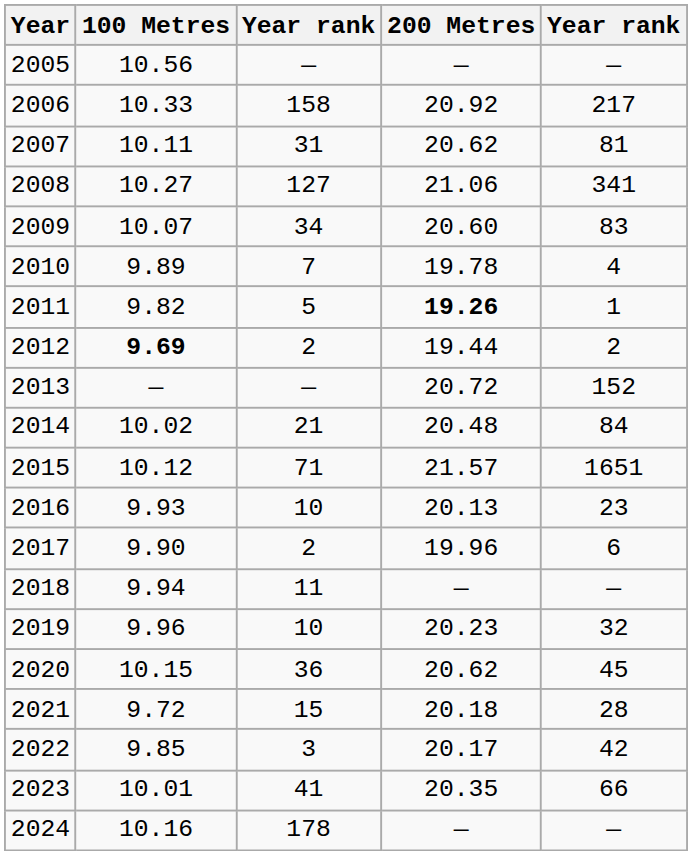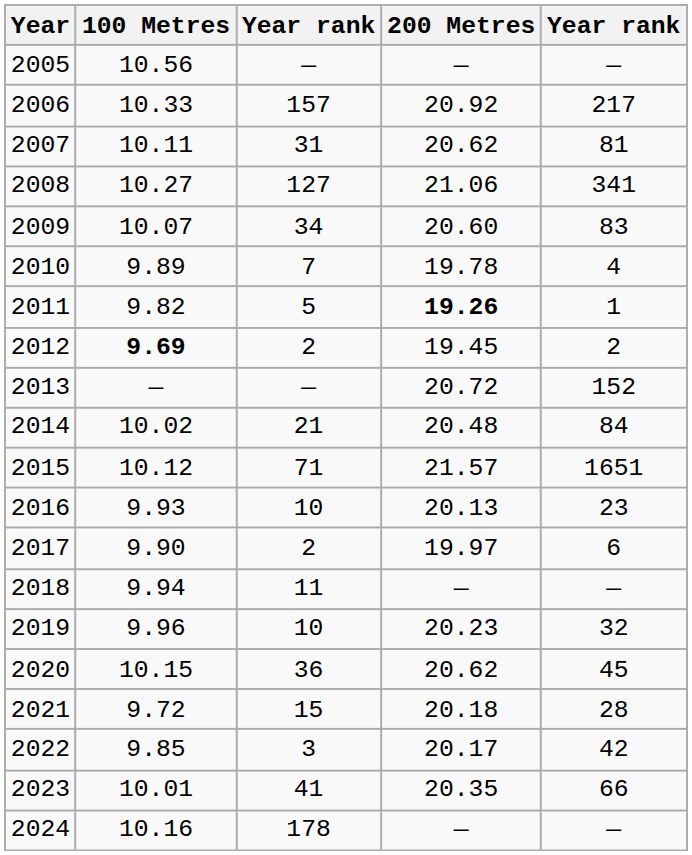 <table class="wikitable sortable" style="text-align: center">
 <tr>
 <th>Year</th>
 <th>100 Metres</th>
 <th>Year rank</th>
 <th>200 Metres</th>
 <th>Year rank</th>
 </tr>
 <tr>
 <td>2005</td>
 <td>10.56</td>
 <td data-sort-value=9999>—</td>
 <td data-sort-value=9999>—</td>
 <td data-sort-value=9999>—</td>
 </tr>
 <tr>
 <td>2006</td>
 <td>10.33</td>
-<td>158</td>
+<td>157</td>
 <td>20.92</td>
 <td>217</td>
 </tr>
 <tr>
 <td>2007</td>
 <td>10.11</td>
 <td>31</td>
 <td>20.62</td>
 <td>81</td>
 </tr>
 <tr>
 <td>2008</td>
 <td>10.27</td>
 <td>127</td>
 <td>21.06</td>
 <td>341</td>
 </tr>
 <tr>
 <td>2009</td>
 <td>10.07</td>
 <td>34</td>
 <td>20.60</td>
 <td>83</td>
 </tr>
 <tr>
 <td>2010</td>
 <td>9.89</td>
 <td>7</td>
 <td>19.78</td>
 <td>4</td>
 </tr>
 <tr>
 <td>2011</td>
 <td>9.82</td>
 <td>5</td>
 <td><strong>19.26</strong></td>
 <td>1</td>
 </tr>
 <tr>
 <td>2012</td>
 <td><strong>9.69</strong></td>
 <td>2</td>
-<td>19.44</td>
+<td>19.45</td>
 <td>2</td>
 </tr>
 <tr>
 <td>2013</td>
 <td data-sort-value=999.99>—</td>
 <td data-sort-value=9999>—</td>
 <td>20.72</td>
 <td>152</td>
 </tr>
 <tr>
 <td>2014</td>
 <td>10.02</td>
 <td>21</td>
 <td>20.48</td>
 <td>84</td>
 </tr>
 <tr>
 <td>2015</td>
 <td>10.12</td>
 <td>71</td>
 <td>21.57</td>
 <td>1651</td>
 </tr>
 <tr>
 <td>2016</td>
 <td>9.93</td>
 <td>10</td>
 <td>20.13</td>
 <td>23</td>
 </tr>
 <tr>
 <td>2017</td>
 <td>9.90</td>
 <td>2</td>
-<td>19.96</td>
+<td>19.97</td>
 <td>6</td>
 </tr>
 <tr>
 <td>2018</td>
 <td>9.94</td>
 <td>11</td>
 <td data-sort-value=9999>—</td>
 <td data-sort-value=9999>—</td>
 </tr>
 <tr>
 <td>2019</td>
 <td>9.96</td>
 <td>10</td>
 <td>20.23</td>
 <td>32</td>
 </tr>
 <tr>
 <td>2020</td>
 <td>10.15</td>
 <td>36</td>
 <td>20.62</td>
 <td>45</td>
 </tr>
 <tr>
 <td>2021</td>
 <td>9.72</td>
 <td>15</td>
 <td>20.18</td>
 <td>28</td>
 </tr>
 <tr>
 <td>2022</td>
 <td>9.85</td>
 <td>3</td>
 <td>20.17</td>
 <td>42</td>
 </tr>
 <tr>
 <td>2023</td>
 <td>10.01</td>
 <td>41</td>
 <td>20.35</td>
 <td>66</td>
 </tr>
 <tr>
 <td>2024</td>
 <td>10.16</td>
 <td>178</td>
 <td data-sort-value=9999>—</td>
 <td data-sort-value=9999>—</td>
 </tr>
 </table>
